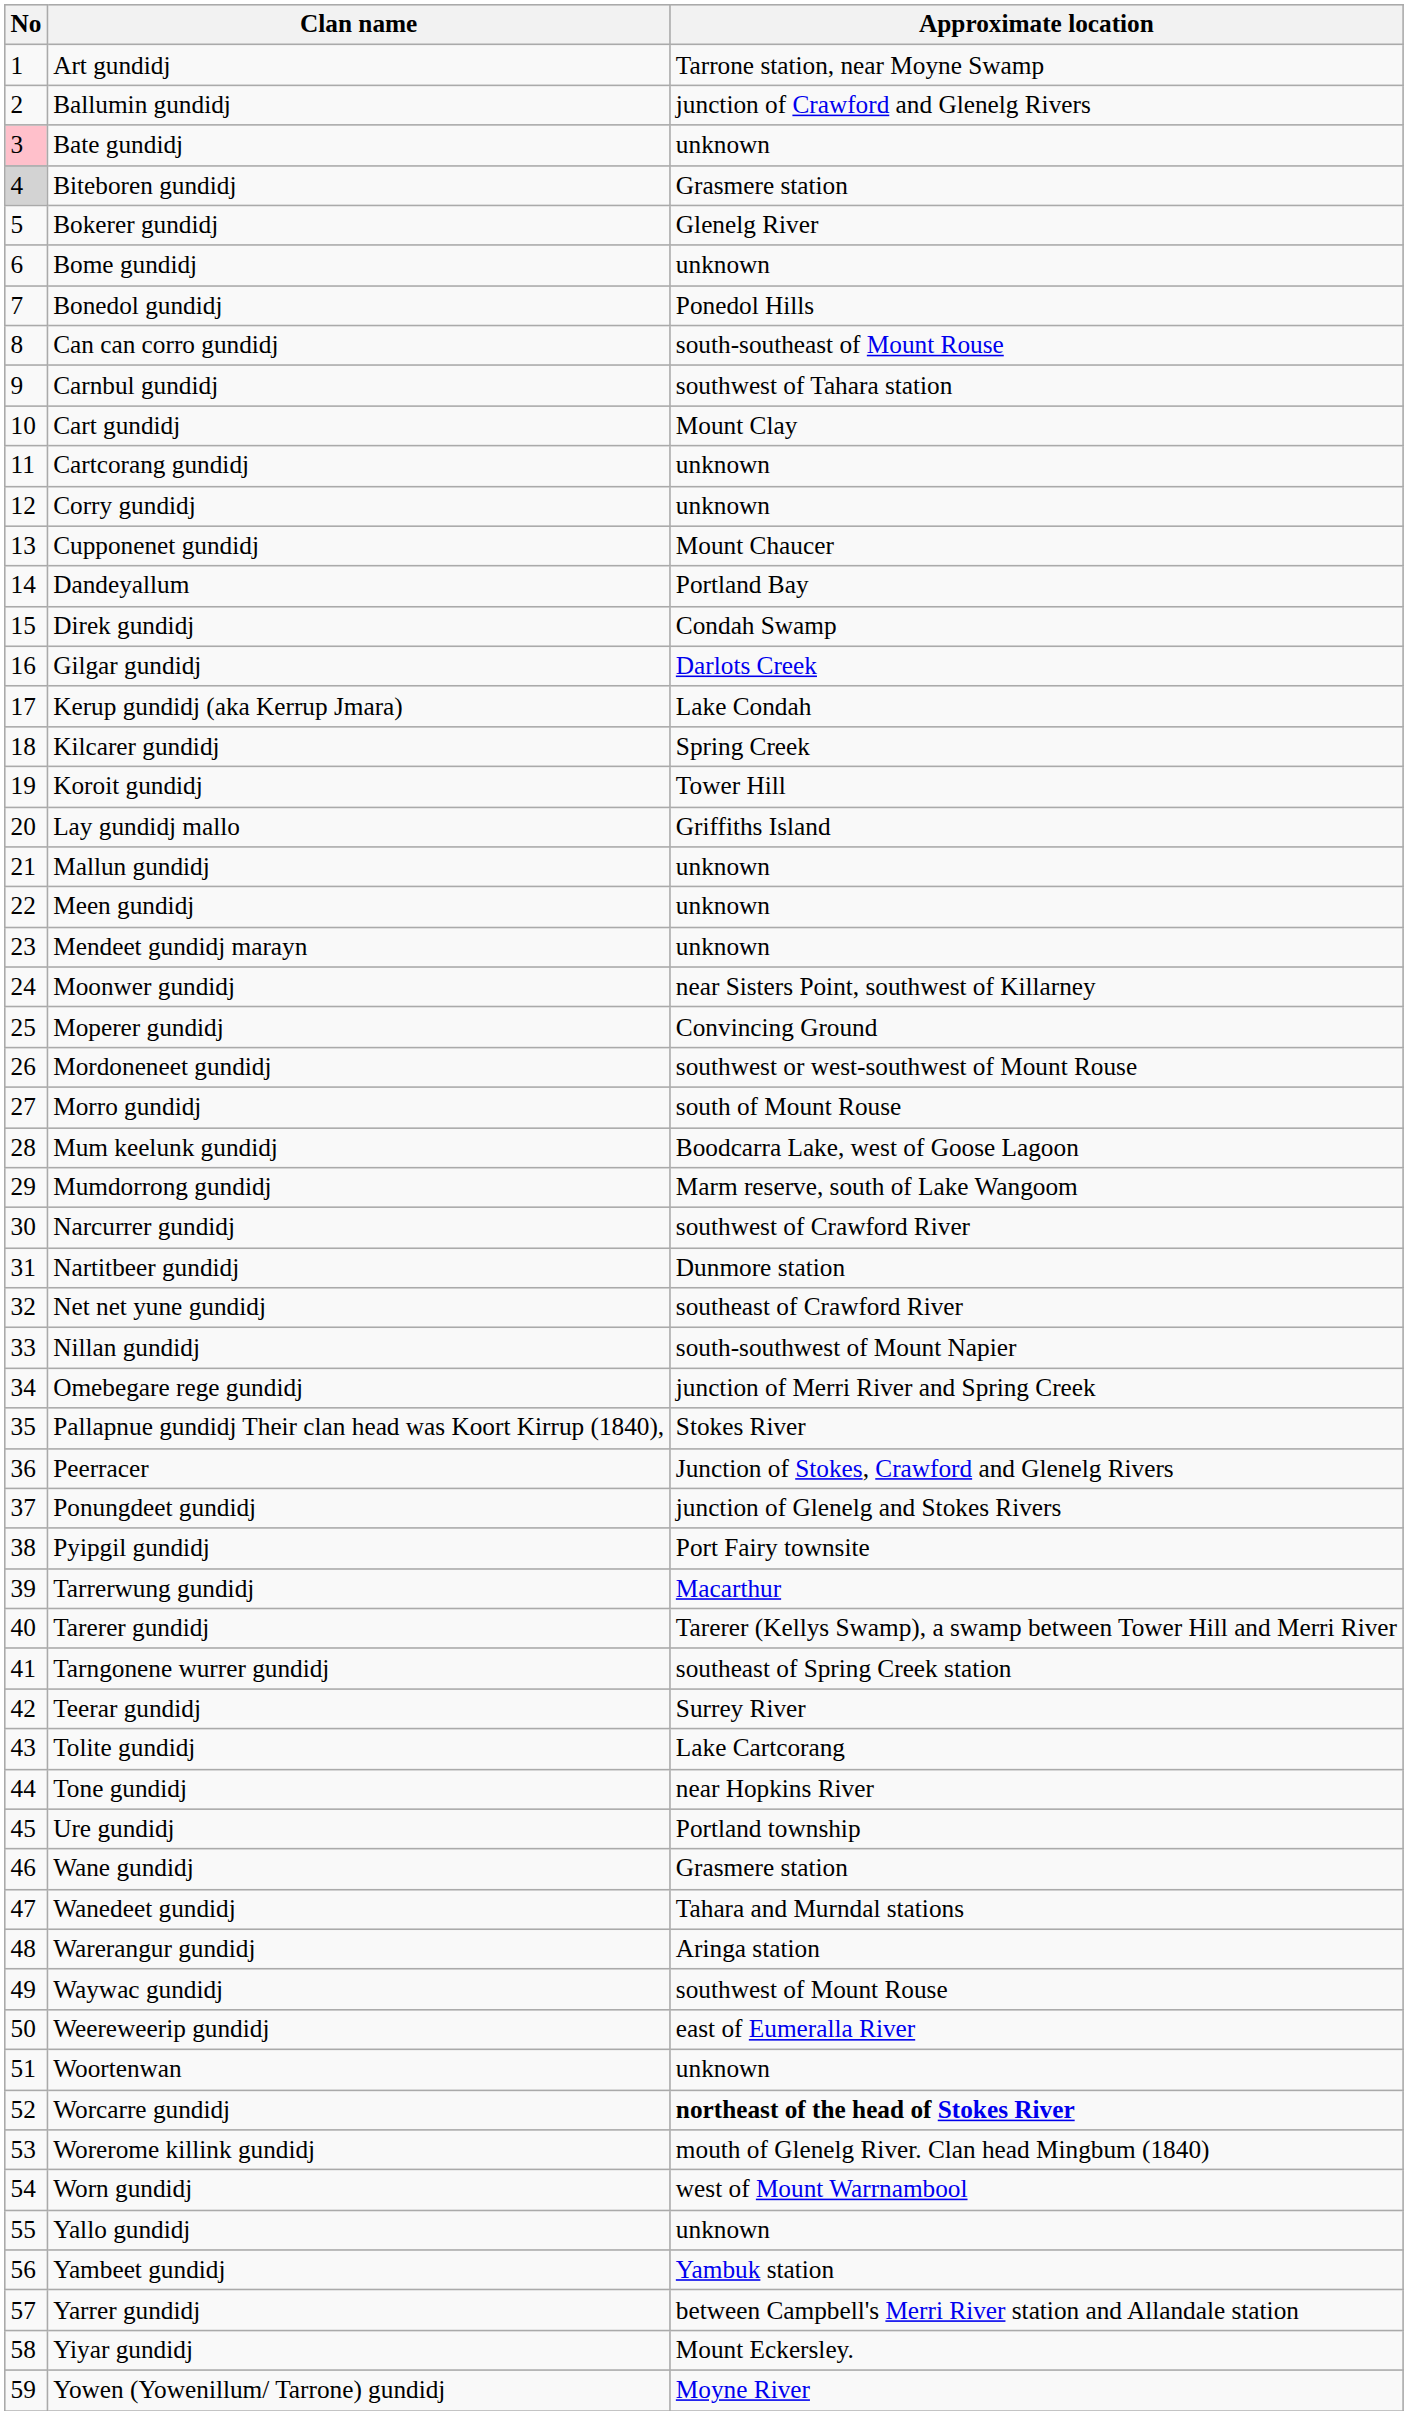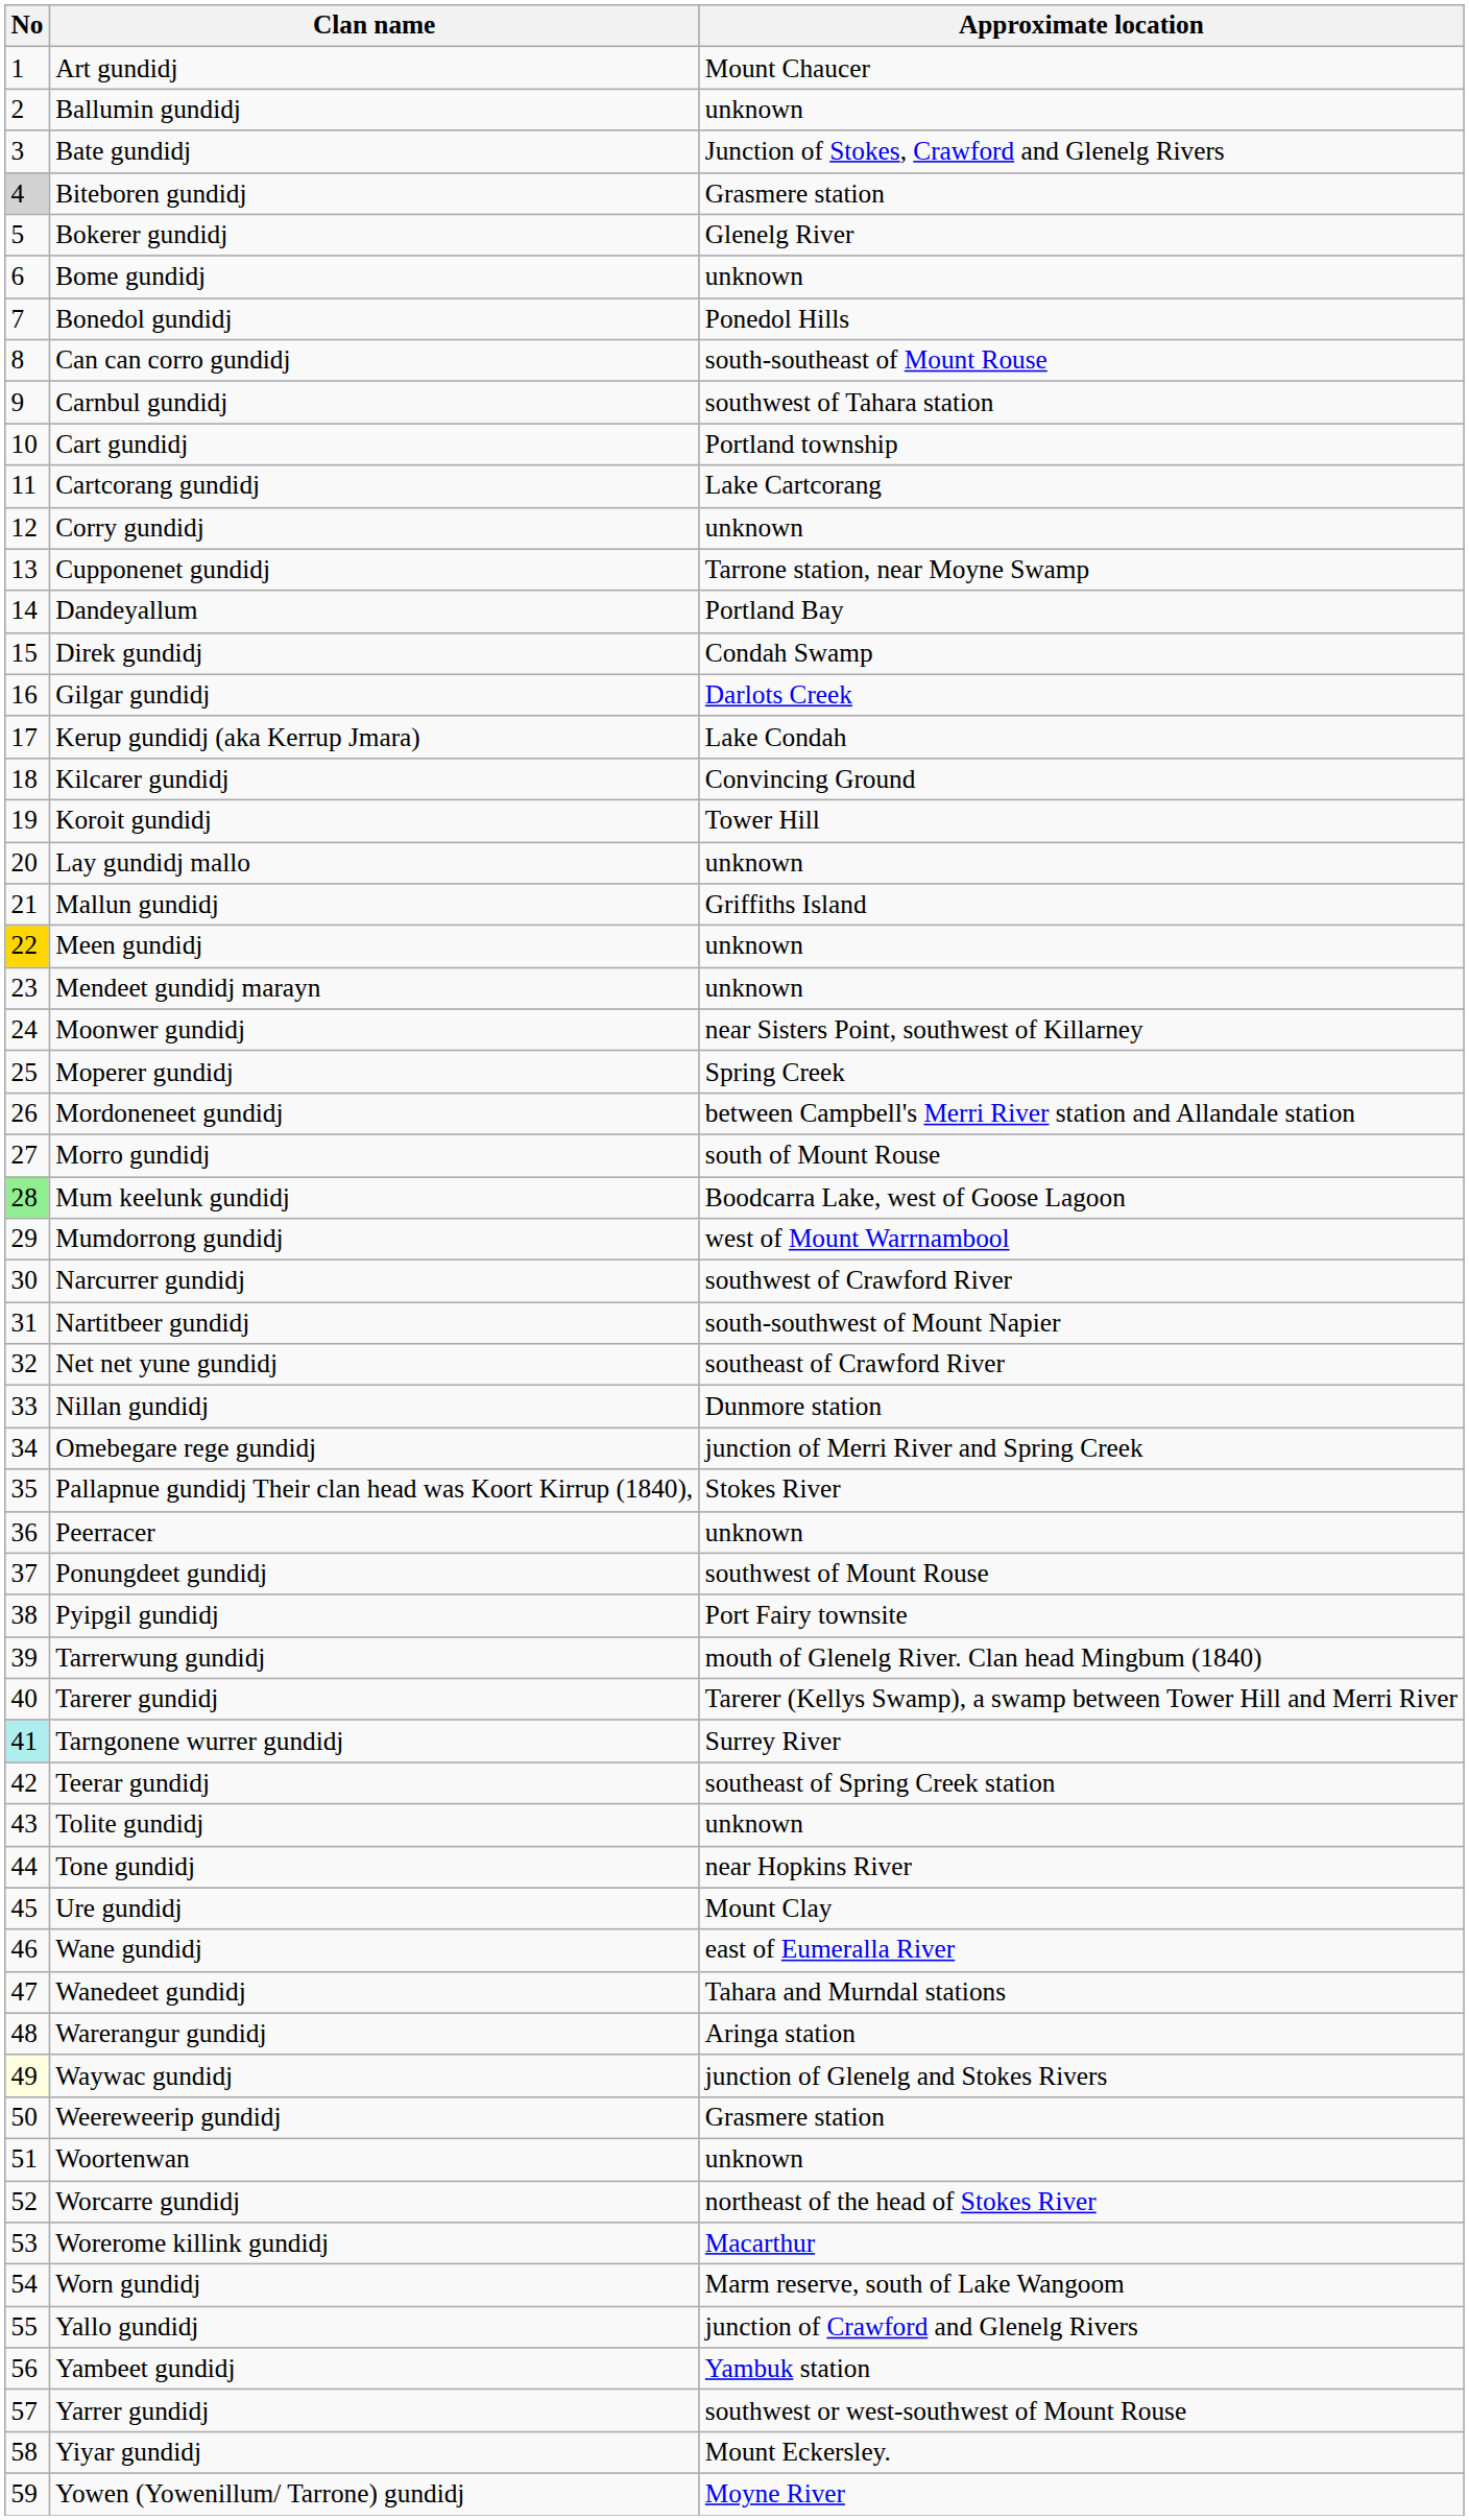 <table class="wikitable">
 <tr>
 <th>No</th>
 <th>Clan name</th>
 <th>Approximate location</th>
 </tr>
 <tr>
 <td>1</td>
 <td>Art gundidj</td>
-<td>Tarrone station, near Moyne Swamp</td>
+<td>Mount Chaucer</td>
 </tr>
 <tr>
 <td>2</td>
 <td>Ballumin gundidj</td>
-<td>junction of <a href='#'>Crawford</a> and Glenelg Rivers</td>
+<td>unknown</td>
 </tr>
 <tr>
-<td style="background: pink;">3</td>
+<td>3</td>
 <td>Bate gundidj</td>
-<td>unknown</td>
+<td>Junction of <a href='#'>Stokes</a>, <a href='#'>Crawford</a> and Glenelg Rivers</td>
 </tr>
 <tr>
 <td style="background: lightgrey;">4</td>
 <td>Biteboren gundidj</td>
 <td>Grasmere station</td>
 </tr>
 <tr>
 <td>5</td>
 <td>Bokerer gundidj</td>
 <td>Glenelg River</td>
 </tr>
 <tr>
 <td>6</td>
 <td>Bome gundidj</td>
 <td>unknown</td>
 </tr>
 <tr>
 <td>7</td>
 <td>Bonedol gundidj</td>
 <td>Ponedol Hills</td>
 </tr>
 <tr>
 <td>8</td>
 <td>Can can corro gundidj</td>
 <td>south-southeast of <a href='#'>Mount Rouse</a></td>
 </tr>
 <tr>
 <td>9</td>
 <td>Carnbul gundidj</td>
 <td>southwest of Tahara station</td>
 </tr>
 <tr>
 <td>10</td>
 <td>Cart gundidj</td>
-<td>Mount Clay</td>
+<td>Portland township</td>
 </tr>
 <tr>
 <td>11</td>
 <td>Cartcorang gundidj</td>
-<td>unknown</td>
+<td>Lake Cartcorang</td>
 </tr>
 <tr>
 <td>12</td>
 <td>Corry gundidj</td>
 <td>unknown</td>
 </tr>
 <tr>
 <td>13</td>
 <td>Cupponenet gundidj</td>
-<td>Mount Chaucer</td>
+<td>Tarrone station, near Moyne Swamp</td>
 </tr>
 <tr>
 <td>14</td>
 <td>Dandeyallum</td>
 <td>Portland Bay</td>
 </tr>
 <tr>
 <td>15</td>
 <td>Direk gundidj</td>
 <td>Condah Swamp</td>
 </tr>
 <tr>
 <td>16</td>
 <td>Gilgar gundidj</td>
 <td><a href='#'>Darlots Creek</a></td>
 </tr>
 <tr>
 <td>17</td>
 <td>Kerup gundidj (aka Kerrup Jmara)</td>
 <td>Lake Condah</td>
 </tr>
 <tr>
 <td>18</td>
 <td>Kilcarer gundidj</td>
-<td>Spring Creek</td>
+<td>Convincing Ground</td>
 </tr>
 <tr>
 <td>19</td>
 <td>Koroit gundidj</td>
 <td>Tower Hill</td>
 </tr>
 <tr>
 <td>20</td>
 <td>Lay gundidj mallo</td>
-<td>Griffiths Island</td>
+<td>unknown</td>
 </tr>
 <tr>
 <td>21</td>
 <td>Mallun gundidj</td>
-<td>unknown</td>
+<td>Griffiths Island</td>
 </tr>
 <tr>
-<td>22</td>
+<td style="background: gold;">22</td>
 <td>Meen gundidj</td>
 <td>unknown</td>
 </tr>
 <tr>
 <td>23</td>
 <td>Mendeet gundidj marayn</td>
 <td>unknown</td>
 </tr>
 <tr>
 <td>24</td>
 <td>Moonwer gundidj</td>
 <td>near Sisters Point, southwest of Killarney</td>
 </tr>
 <tr>
 <td>25</td>
 <td>Moperer gundidj</td>
-<td>Convincing Ground</td>
+<td>Spring Creek</td>
 </tr>
 <tr>
 <td>26</td>
 <td>Mordoneneet gundidj</td>
-<td>southwest or west-southwest of Mount Rouse</td>
+<td>between Campbell's <a href='#'>Merri River</a> station and Allandale station</td>
 </tr>
 <tr>
 <td>27</td>
 <td>Morro gundidj</td>
 <td>south of Mount Rouse</td>
 </tr>
 <tr>
-<td>28</td>
+<td style="background: lightgreen;">28</td>
 <td>Mum keelunk gundidj</td>
 <td>Boodcarra Lake, west of Goose Lagoon</td>
 </tr>
 <tr>
 <td>29</td>
 <td>Mumdorrong gundidj</td>
-<td>Marm reserve, south of Lake Wangoom</td>
+<td>west of <a href='#'>Mount Warrnambool</a></td>
 </tr>
 <tr>
 <td>30</td>
 <td>Narcurrer gundidj</td>
 <td>southwest of Crawford River</td>
 </tr>
 <tr>
 <td>31</td>
 <td>Nartitbeer gundidj</td>
-<td>Dunmore station</td>
+<td>south-southwest of Mount Napier</td>
 </tr>
 <tr>
 <td>32</td>
 <td>Net net yune gundidj</td>
 <td>southeast of Crawford River</td>
 </tr>
 <tr>
 <td>33</td>
 <td>Nillan gundidj</td>
-<td>south-southwest of Mount Napier</td>
+<td>Dunmore station</td>
 </tr>
 <tr>
 <td>34</td>
 <td>Omebegare rege gundidj</td>
 <td>junction of Merri River and Spring Creek</td>
 </tr>
 <tr>
 <td>35</td>
 <td>Pallapnue gundidj Their clan head was Koort Kirrup (1840),</td>
 <td>Stokes River</td>
 </tr>
 <tr>
 <td>36</td>
 <td>Peerracer</td>
-<td>Junction of <a href='#'>Stokes</a>, <a href='#'>Crawford</a> and Glenelg Rivers</td>
+<td>unknown</td>
 </tr>
 <tr>
 <td>37</td>
 <td>Ponungdeet gundidj</td>
-<td>junction of Glenelg and Stokes Rivers</td>
+<td>southwest of Mount Rouse</td>
 </tr>
 <tr>
 <td>38</td>
 <td>Pyipgil gundidj</td>
 <td>Port Fairy townsite</td>
 </tr>
 <tr>
 <td>39</td>
 <td>Tarrerwung gundidj</td>
-<td><a href='#'>Macarthur</a></td>
+<td>mouth of Glenelg River. Clan head Mingbum (1840)</td>
 </tr>
 <tr>
 <td>40</td>
 <td>Tarerer gundidj</td>
 <td>Tarerer (Kellys Swamp), a swamp between Tower Hill and Merri River</td>
 </tr>
 <tr>
-<td>41</td>
+<td style="background: paleturquoise;">41</td>
 <td>Tarngonene wurrer gundidj</td>
-<td>southeast of Spring Creek station</td>
+<td>Surrey River</td>
 </tr>
 <tr>
 <td>42</td>
 <td>Teerar gundidj</td>
-<td>Surrey River</td>
+<td>southeast of Spring Creek station</td>
 </tr>
 <tr>
 <td>43</td>
 <td>Tolite gundidj</td>
-<td>Lake Cartcorang</td>
+<td>unknown</td>
 </tr>
 <tr>
 <td>44</td>
 <td>Tone gundidj</td>
 <td>near Hopkins River</td>
 </tr>
 <tr>
 <td>45</td>
 <td>Ure gundidj</td>
-<td>Portland township</td>
+<td>Mount Clay</td>
 </tr>
 <tr>
 <td>46</td>
 <td>Wane gundidj</td>
-<td>Grasmere station</td>
+<td>east of <a href='#'>Eumeralla River</a></td>
 </tr>
 <tr>
 <td>47</td>
 <td>Wanedeet gundidj</td>
 <td>Tahara and Murndal stations</td>
 </tr>
 <tr>
 <td>48</td>
 <td>Warerangur gundidj</td>
 <td>Aringa station</td>
 </tr>
 <tr>
-<td>49</td>
+<td style="background: lightyellow;">49</td>
 <td>Waywac gundidj</td>
-<td>southwest of Mount Rouse</td>
+<td>junction of Glenelg and Stokes Rivers</td>
 </tr>
 <tr>
 <td>50</td>
 <td>Weereweerip gundidj</td>
-<td>east of <a href='#'>Eumeralla River</a></td>
+<td>Grasmere station</td>
 </tr>
 <tr>
 <td>51</td>
 <td>Woortenwan</td>
 <td>unknown</td>
 </tr>
 <tr>
 <td>52</td>
 <td>Worcarre gundidj</td>
-<td><strong>northeast of the head of <a href='#'>Stokes River</a></strong></td>
+<td>northeast of the head of <a href='#'>Stokes River</a></td>
 </tr>
 <tr>
 <td>53</td>
 <td>Worerome killink gundidj</td>
-<td>mouth of Glenelg River. Clan head Mingbum (1840)</td>
+<td><a href='#'>Macarthur</a></td>
 </tr>
 <tr>
 <td>54</td>
 <td>Worn gundidj</td>
-<td>west of <a href='#'>Mount Warrnambool</a></td>
+<td>Marm reserve, south of Lake Wangoom</td>
 </tr>
 <tr>
 <td>55</td>
 <td>Yallo gundidj</td>
-<td>unknown</td>
+<td>junction of <a href='#'>Crawford</a> and Glenelg Rivers</td>
 </tr>
 <tr>
 <td>56</td>
 <td>Yambeet gundidj</td>
 <td><a href='#'>Yambuk</a> station</td>
 </tr>
 <tr>
 <td>57</td>
 <td>Yarrer gundidj</td>
-<td>between Campbell's <a href='#'>Merri River</a> station and Allandale station</td>
+<td>southwest or west-southwest of Mount Rouse</td>
 </tr>
 <tr>
 <td>58</td>
 <td>Yiyar gundidj</td>
 <td>Mount Eckersley.</td>
 </tr>
 <tr>
 <td>59</td>
 <td>Yowen (Yowenillum/ Tarrone) gundidj</td>
 <td><a href='#'>Moyne River</a></td>
 </tr>
 </table>
